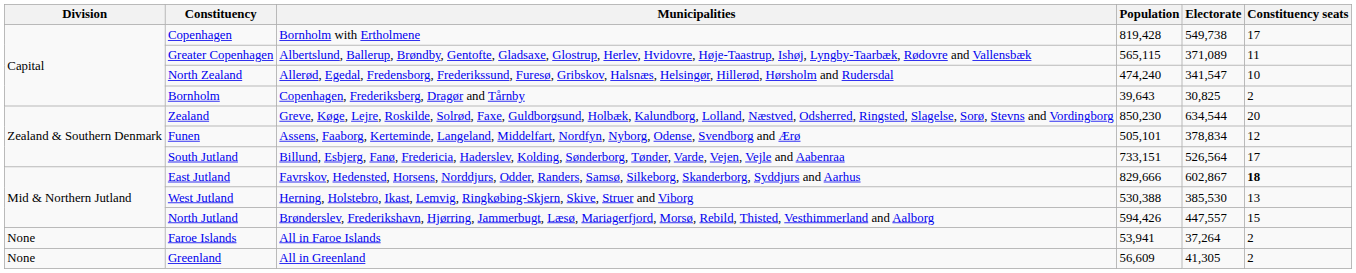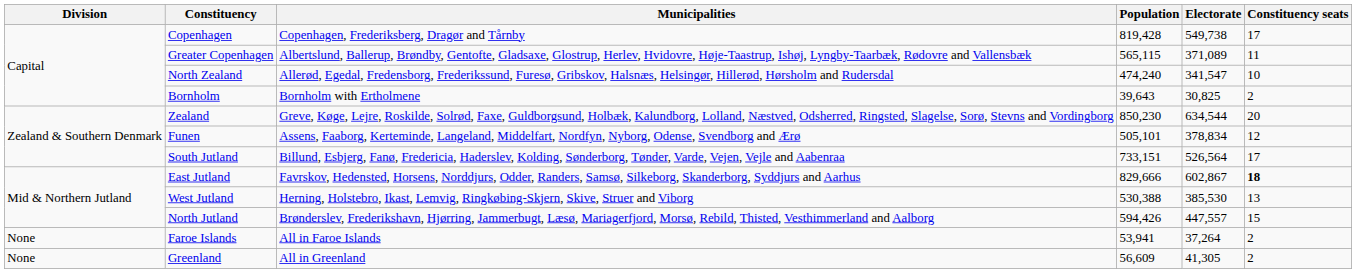 <table class="wikitable">
 <tr>
 <th>Division</th>
 <th>Constituency</th>
 <th>Municipalities</th>
 <th>Population</th>
 <th>Electorate</th>
 <th>Constituency seats</th>
 </tr>
 <tr>
 <td rowspan="4">Capital</td>
 <td><a href='#'>Copenhagen</a></td>
-<td><a href='#'>Bornholm</a> with <a href='#'>Ertholmene</a></td>
+<td><a href='#'>Copenhagen</a>, <a href='#'>Frederiksberg</a>, <a href='#'>Dragør</a> and <a href='#'>Tårnby</a></td>
 <td>819,428</td>
 <td>549,738</td>
 <td>17</td>
 </tr>
 <tr>
 <td><a href='#'>Greater Copenhagen</a></td>
 <td><a href='#'>Albertslund</a>, <a href='#'>Ballerup</a>, <a href='#'>Brøndby</a>, <a href='#'>Gentofte</a>, <a href='#'>Gladsaxe</a>, <a href='#'>Glostrup</a>, <a href='#'>Herlev</a>, <a href='#'>Hvidovre</a>, <a href='#'>Høje-Taastrup</a>, <a href='#'>Ishøj</a>, <a href='#'>Lyngby-Taarbæk</a>, <a href='#'>Rødovre</a> and <a href='#'>Vallensbæk</a></td>
 <td>565,115</td>
 <td>371,089</td>
 <td>11</td>
 </tr>
 <tr>
 <td><a href='#'>North Zealand</a></td>
 <td><a href='#'>Allerød</a>, <a href='#'>Egedal</a>, <a href='#'>Fredensborg</a>, <a href='#'>Frederikssund</a>, <a href='#'>Furesø</a>, <a href='#'>Gribskov</a>, <a href='#'>Halsnæs</a>, <a href='#'>Helsingør</a>, <a href='#'>Hillerød</a>, <a href='#'>Hørsholm</a> and <a href='#'>Rudersdal</a></td>
 <td>474,240</td>
 <td>341,547</td>
 <td>10</td>
 </tr>
 <tr>
 <td><a href='#'>Bornholm</a></td>
-<td><a href='#'>Copenhagen</a>, <a href='#'>Frederiksberg</a>, <a href='#'>Dragør</a> and <a href='#'>Tårnby</a></td>
+<td><a href='#'>Bornholm</a> with <a href='#'>Ertholmene</a></td>
 <td>39,643</td>
 <td>30,825</td>
 <td>2</td>
 </tr>
 <tr>
 <td rowspan="3">Zealand & Southern Denmark</td>
 <td><a href='#'>Zealand</a></td>
 <td><a href='#'>Greve</a>, <a href='#'>Køge</a>, <a href='#'>Lejre</a>, <a href='#'>Roskilde</a>, <a href='#'>Solrød</a>, <a href='#'>Faxe</a>, <a href='#'>Guldborgsund</a>, <a href='#'>Holbæk</a>, <a href='#'>Kalundborg</a>, <a href='#'>Lolland</a>, <a href='#'>Næstved</a>, <a href='#'>Odsherred</a>, <a href='#'>Ringsted</a>, <a href='#'>Slagelse</a>, <a href='#'>Sorø</a>, <a href='#'>Stevns</a> and <a href='#'>Vordingborg</a></td>
 <td>850,230</td>
 <td>634,544</td>
 <td>20</td>
 </tr>
 <tr>
 <td><a href='#'>Funen</a></td>
 <td><a href='#'>Assens</a>, <a href='#'>Faaborg</a>, <a href='#'>Kerteminde</a>, <a href='#'>Langeland</a>, <a href='#'>Middelfart</a>, <a href='#'>Nordfyn</a>, <a href='#'>Nyborg</a>, <a href='#'>Odense</a>, <a href='#'>Svendborg</a> and <a href='#'>Ærø</a></td>
 <td>505,101</td>
 <td>378,834</td>
 <td>12</td>
 </tr>
 <tr>
 <td><a href='#'>South Jutland</a></td>
 <td><a href='#'>Billund</a>, <a href='#'>Esbjerg</a>, <a href='#'>Fanø</a>, <a href='#'>Fredericia</a>, <a href='#'>Haderslev</a>, <a href='#'>Kolding</a>, <a href='#'>Sønderborg</a>, <a href='#'>Tønder</a>, <a href='#'>Varde</a>, <a href='#'>Vejen</a>, <a href='#'>Vejle</a> and <a href='#'>Aabenraa</a></td>
 <td>733,151</td>
 <td>526,564</td>
 <td>17</td>
 </tr>
 <tr>
 <td rowspan="3">Mid & Northern Jutland</td>
 <td><a href='#'>East Jutland</a></td>
 <td><a href='#'>Favrskov</a>, <a href='#'>Hedensted</a>, <a href='#'>Horsens</a>, <a href='#'>Norddjurs</a>, <a href='#'>Odder</a>, <a href='#'>Randers</a>, <a href='#'>Samsø</a>, <a href='#'>Silkeborg</a>, <a href='#'>Skanderborg</a>, <a href='#'>Syddjurs</a> and <a href='#'>Aarhus</a></td>
 <td>829,666</td>
 <td>602,867</td>
 <td><strong>18</strong></td>
 </tr>
 <tr>
 <td><a href='#'>West Jutland</a></td>
 <td><a href='#'>Herning</a>, <a href='#'>Holstebro</a>, <a href='#'>Ikast</a>, <a href='#'>Lemvig</a>, <a href='#'>Ringkøbing-Skjern</a>, <a href='#'>Skive</a>, <a href='#'>Struer</a> and <a href='#'>Viborg</a></td>
 <td>530,388</td>
 <td>385,530</td>
 <td>13</td>
 </tr>
 <tr>
 <td><a href='#'>North Jutland</a></td>
 <td><a href='#'>Brønderslev</a>, <a href='#'>Frederikshavn</a>, <a href='#'>Hjørring</a>, <a href='#'>Jammerbugt</a>, <a href='#'>Læsø</a>, <a href='#'>Mariagerfjord</a>, <a href='#'>Morsø</a>, <a href='#'>Rebild</a>, <a href='#'>Thisted</a>, <a href='#'>Vesthimmerland</a> and <a href='#'>Aalborg</a></td>
 <td>594,426</td>
 <td>447,557</td>
 <td>15</td>
 </tr>
 <tr>
 <td>None</td>
 <td><a href='#'>Faroe Islands</a></td>
 <td><a href='#'>All in Faroe Islands</a></td>
 <td>53,941</td>
 <td>37,264</td>
 <td>2</td>
 </tr>
 <tr>
 <td>None</td>
 <td><a href='#'>Greenland</a></td>
 <td><a href='#'>All in Greenland</a></td>
 <td>56,609</td>
 <td>41,305</td>
 <td>2</td>
 </tr>
 </table>
